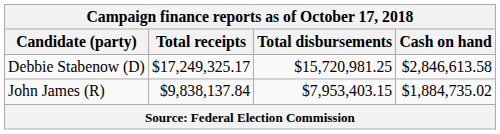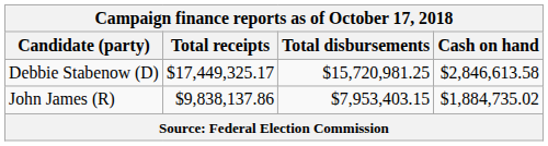 <table class="wikitable sortable">
 <tr>
 <th colspan=4>Campaign finance reports as of October 17, 2018</th>
 </tr>
 <tr style="text-align:center;">
 <th>Candidate (party)</th>
 <th>Total receipts</th>
 <th>Total disbursements</th>
 <th>Cash on hand</th>
 </tr>
 <tr>
 <td>Debbie Stabenow (D)</td>
-<td align="right">$17,249,325.17</td>
+<td align="right">$17,449,325.17</td>
 <td align="right">$15,720,981.25</td>
 <td align="right">$2,846,613.58</td>
 </tr>
 <tr>
 <td>John James (R)</td>
-<td align="right">$9,838,137.84</td>
+<td align="right">$9,838,137.86</td>
 <td align="right">$7,953,403.15</td>
 <td align="right">$1,884,735.02</td>
 </tr>
 <tr>
 <th colspan="4"><small>Source: Federal Election Commission</small></th>
 </tr>
 </table>
